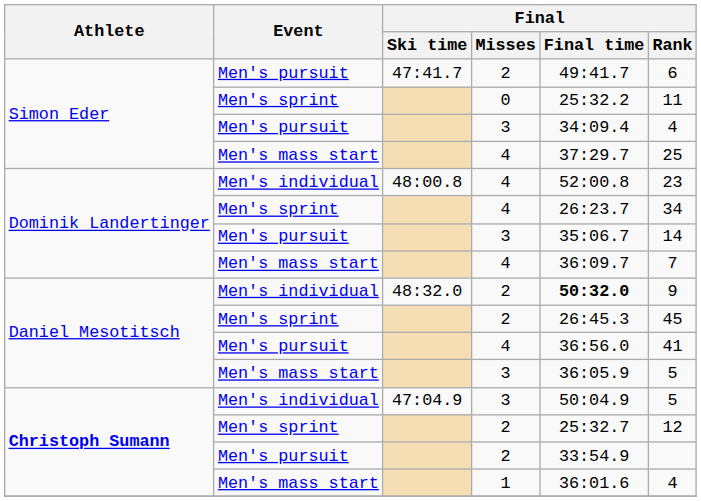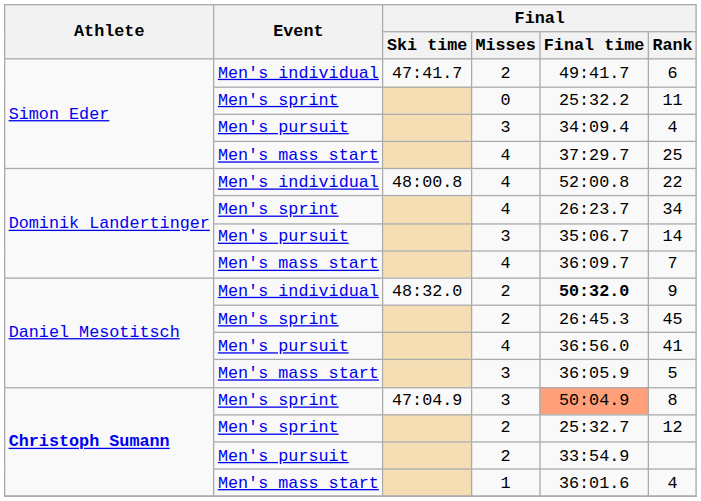 <table class="wikitable">
 <tr>
 <th rowspan="2">Athlete</th>
 <th rowspan="2">Event</th>
 <th colspan="4">Final</th>
 </tr>
 <tr>
 <th>Ski time</th>
 <th>Misses</th>
 <th>Final time</th>
 <th>Rank</th>
 </tr>
 <tr>
 <td rowspan="4"><a href='#'>Simon Eder</a></td>
-<td><a href='#'>Men's pursuit</a></td>
+<td><a href='#'>Men's individual</a></td>
 <td align="center">47:41.7</td>
 <td align="center">2</td>
 <td align="center">49:41.7</td>
 <td align="center">6</td>
 </tr>
 <tr>
 <td><a href='#'>Men's sprint</a></td>
 <td align="center" bgcolor="wheat"></td>
 <td align="center">0</td>
 <td align="center">25:32.2</td>
 <td align="center">11</td>
 </tr>
 <tr>
 <td><a href='#'>Men's pursuit</a></td>
 <td align="center" bgcolor="wheat"></td>
 <td align="center">3</td>
 <td align="center">34:09.4</td>
 <td align="center">4</td>
 </tr>
 <tr>
 <td><a href='#'>Men's mass start</a></td>
 <td align="center" bgcolor="wheat"></td>
 <td align="center">4</td>
 <td align="center">37:29.7</td>
 <td align="center">25</td>
 </tr>
 <tr>
 <td rowspan="4"><a href='#'>Dominik Landertinger</a></td>
 <td><a href='#'>Men's individual</a></td>
 <td align="center">48:00.8</td>
 <td align="center">4</td>
 <td align="center">52:00.8</td>
-<td align="center">23</td>
+<td align="center">22</td>
 </tr>
 <tr>
 <td><a href='#'>Men's sprint</a></td>
 <td align="center" bgcolor="wheat"></td>
 <td align="center">4</td>
 <td align="center">26:23.7</td>
 <td align="center">34</td>
 </tr>
 <tr>
 <td><a href='#'>Men's pursuit</a></td>
 <td align="center" bgcolor="wheat"></td>
 <td align="center">3</td>
 <td align="center">35:06.7</td>
 <td align="center">14</td>
 </tr>
 <tr>
 <td><a href='#'>Men's mass start</a></td>
 <td align="center" bgcolor="wheat"></td>
 <td align="center">4</td>
 <td align="center">36:09.7</td>
 <td align="center">7</td>
 </tr>
 <tr>
 <td rowspan="4"><a href='#'>Daniel Mesotitsch</a></td>
 <td><a href='#'>Men's individual</a></td>
 <td align="center">48:32.0</td>
 <td align="center">2</td>
 <td align="center"><strong>50:32.0</strong></td>
 <td align="center">9</td>
 </tr>
 <tr>
 <td><a href='#'>Men's sprint</a></td>
 <td align="center" bgcolor="wheat"></td>
 <td align="center">2</td>
 <td align="center">26:45.3</td>
 <td align="center">45</td>
 </tr>
 <tr>
 <td><a href='#'>Men's pursuit</a></td>
 <td align="center" bgcolor="wheat"></td>
 <td align="center">4</td>
 <td align="center">36:56.0</td>
 <td align="center">41</td>
 </tr>
 <tr>
 <td><a href='#'>Men's mass start</a></td>
 <td align="center" bgcolor="wheat"></td>
 <td align="center">3</td>
 <td align="center">36:05.9</td>
 <td align="center">5</td>
 </tr>
 <tr>
 <td rowspan="4"><strong><a href='#'>Christoph Sumann</a></strong></td>
-<td><a href='#'>Men's individual</a></td>
+<td><a href='#'>Men's sprint</a></td>
 <td align="center">47:04.9</td>
 <td align="center">3</td>
-<td align="center">50:04.9</td>
-<td align="center">5</td>
+<td align="center" style="background: lightsalmon;">50:04.9</td>
+<td align="center">8</td>
 </tr>
 <tr>
 <td><a href='#'>Men's sprint</a></td>
 <td align="center" bgcolor="wheat"></td>
 <td align="center">2</td>
 <td align="center">25:32.7</td>
 <td align="center">12</td>
 </tr>
 <tr>
 <td><a href='#'>Men's pursuit</a></td>
 <td align="center" bgcolor="wheat"></td>
 <td align="center">2</td>
 <td align="center">33:54.9</td>
 <td align="center"></td>
 </tr>
 <tr>
 <td><a href='#'>Men's mass start</a></td>
 <td align="center" bgcolor="wheat"></td>
 <td align="center">1</td>
 <td align="center">36:01.6</td>
 <td align="center">4</td>
 </tr>
 <tr>
 </tr>
 </table>
